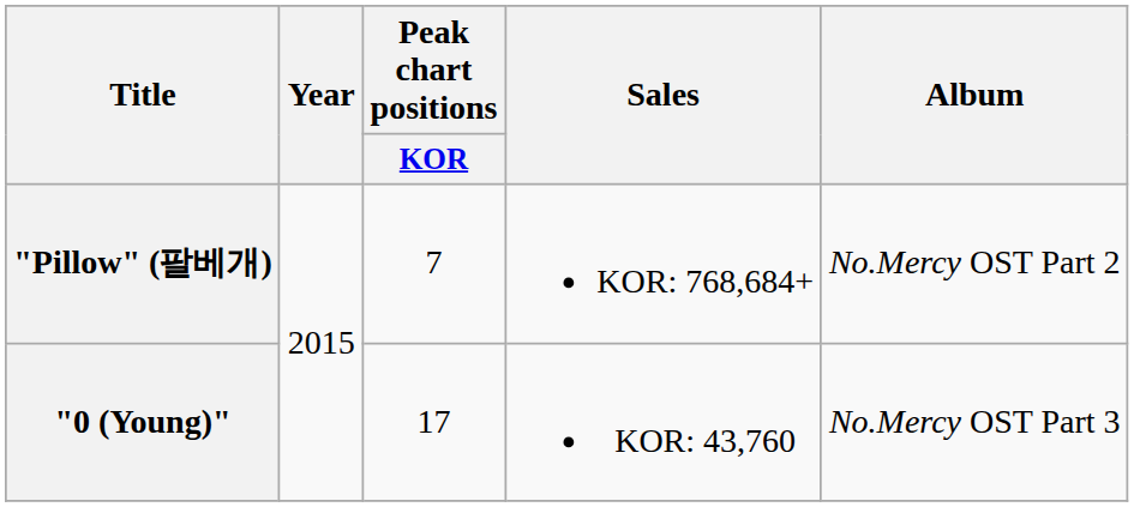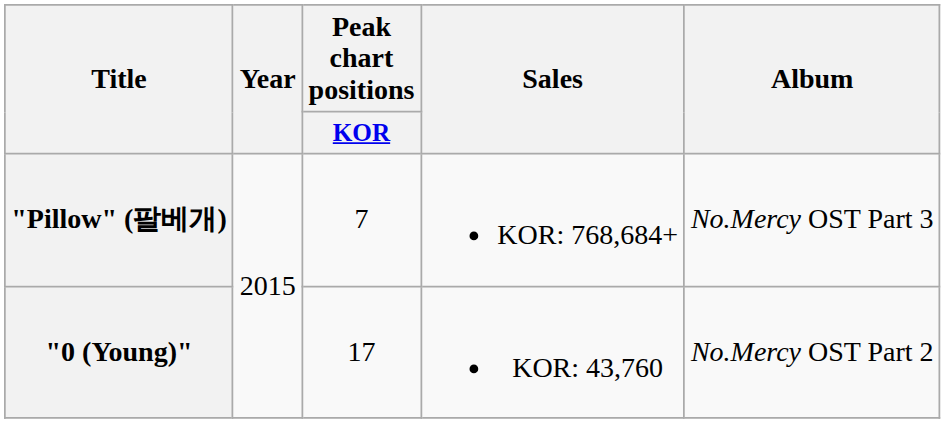 <table class="wikitable plainrowheaders" style="text-align:center;">
 <tr>
 <th scope="col" rowspan="2">Title</th>
 <th scope="col" rowspan="2">Year</th>
 <th scope="col" colspan="1">Peak chart positions</th>
 <th scope="col" rowspan="2">Sales</th>
 <th scope="col" rowspan="2">Album</th>
 </tr>
 <tr>
 <th style="width:3em;font-size:90%"><a href='#'>KOR</a><br></th>
 </tr>
 <tr>
 <th scope="row">"Pillow" (팔베개) <br></th>
 <td rowspan="2">2015</td>
 <td>7</td>
 <td><br><ul><li>KOR: 768,684+</li></ul></td>
-<td><em>No.Mercy</em> OST Part 2</td>
+<td><em>No.Mercy</em> OST Part 3<em></td>
 </tr>
 <tr>
 <th scope="row">"0 (Young)" <br></th>
 <td>17</td>
 <td><br><ul><li>KOR: 43,760</li></ul></td>
-<td><em>No.Mercy</em> OST Part 3<em></td>
+<td><em>No.Mercy</em> OST Part 2</td>
 </tr>
 </table>
